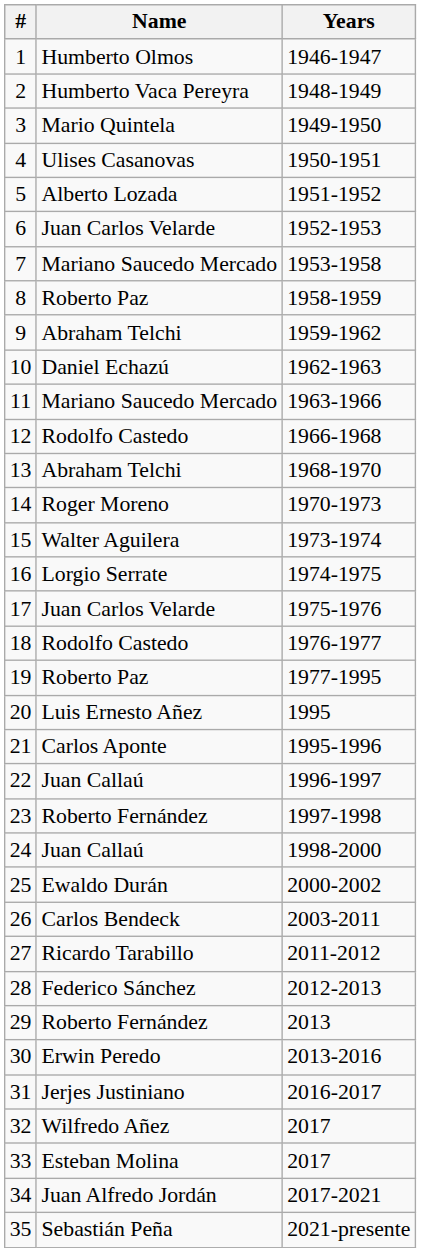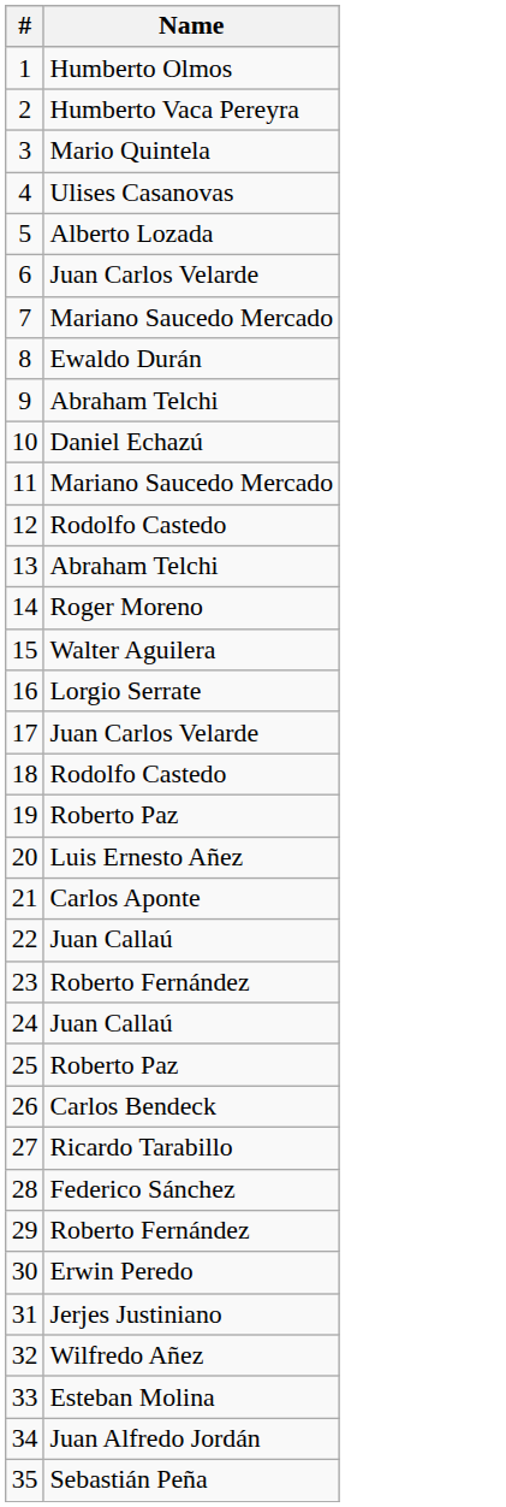 <table class="wikitable" style="text-align:left;">
 <tr bgcolor=silver>
 <th>#</th>
 <th>Name</th>
-<th>Years</th>
 </tr>
 <tr>
 <td align="center">1</td>
 <td> Humberto Olmos</td>
-<td>1946-1947</td>
 </tr>
 <tr>
 <td align="center">2</td>
 <td> Humberto Vaca Pereyra</td>
-<td>1948-1949</td>
 </tr>
 <tr>
 <td align="center">3</td>
 <td> Mario Quintela</td>
-<td>1949-1950</td>
 </tr>
 <tr>
 <td align="center">4</td>
 <td> Ulises Casanovas</td>
-<td>1950-1951</td>
 </tr>
 <tr>
 <td align="center">5</td>
 <td> Alberto Lozada</td>
-<td>1951-1952</td>
 </tr>
 <tr>
 <td align="center">6</td>
 <td> Juan Carlos Velarde</td>
-<td>1952-1953</td>
 </tr>
 <tr>
 <td align="center">7</td>
 <td> Mariano Saucedo Mercado</td>
-<td>1953-1958</td>
 </tr>
 <tr>
 <td align="center">8</td>
-<td> Roberto Paz</td>
-<td>1958-1959</td>
+<td> Ewaldo Durán</td>
 </tr>
 <tr>
 <td align="center">9</td>
 <td> Abraham Telchi</td>
-<td>1959-1962</td>
 </tr>
 <tr>
 <td align="center">10</td>
 <td> Daniel Echazú</td>
-<td>1962-1963</td>
 </tr>
 <tr>
 <td align="center">11</td>
 <td> Mariano Saucedo Mercado</td>
-<td>1963-1966</td>
 </tr>
 <tr>
 <td align="center">12</td>
 <td> Rodolfo Castedo</td>
-<td>1966-1968</td>
 </tr>
 <tr>
 <td align="center">13</td>
 <td> Abraham Telchi</td>
-<td>1968-1970</td>
 </tr>
 <tr>
 <td align="center">14</td>
 <td> Roger Moreno</td>
-<td>1970-1973</td>
 </tr>
 <tr>
 <td align="center">15</td>
 <td> Walter Aguilera</td>
-<td>1973-1974</td>
 </tr>
 <tr>
 <td align="center">16</td>
 <td> Lorgio Serrate</td>
-<td>1974-1975</td>
 </tr>
 <tr>
 <td align="center">17</td>
 <td> Juan Carlos Velarde</td>
-<td>1975-1976</td>
 </tr>
 <tr>
 <td align="center">18</td>
 <td> Rodolfo Castedo</td>
-<td>1976-1977</td>
 </tr>
 <tr>
 <td align="center">19</td>
 <td> Roberto Paz</td>
-<td>1977-1995</td>
 </tr>
 <tr>
 <td align="center">20</td>
 <td> Luis Ernesto Añez</td>
-<td>1995</td>
 </tr>
 <tr>
 <td align="center">21</td>
 <td> Carlos Aponte</td>
-<td>1995-1996</td>
 </tr>
 <tr>
 <td align="center">22</td>
 <td> Juan Callaú</td>
-<td>1996-1997</td>
 </tr>
 <tr>
 <td align="center">23</td>
 <td> Roberto Fernández</td>
-<td>1997-1998</td>
 </tr>
 <tr>
 <td align="center">24</td>
 <td> Juan Callaú</td>
-<td>1998-2000</td>
 </tr>
 <tr>
 <td align="center">25</td>
-<td> Ewaldo Durán</td>
-<td>2000-2002</td>
+<td> Roberto Paz</td>
 </tr>
 <tr>
 <td align="center">26</td>
 <td> Carlos Bendeck</td>
-<td>2003-2011</td>
 </tr>
 <tr>
 <td align="center">27</td>
 <td> Ricardo Tarabillo</td>
-<td>2011-2012</td>
 </tr>
 <tr>
 <td align="center">28</td>
 <td> Federico Sánchez</td>
-<td>2012-2013</td>
 </tr>
 <tr>
 <td align="center">29</td>
 <td> Roberto Fernández</td>
-<td>2013</td>
 </tr>
 <tr>
 <td align="center">30</td>
 <td> Erwin Peredo</td>
-<td>2013-2016</td>
 </tr>
 <tr>
 <td align="center">31</td>
 <td> Jerjes Justiniano</td>
-<td>2016-2017</td>
 </tr>
 <tr>
 <td align="center">32</td>
 <td> Wilfredo Añez</td>
-<td>2017</td>
 </tr>
 <tr>
 <td align="center">33</td>
 <td> Esteban Molina</td>
-<td>2017</td>
 </tr>
 <tr>
 <td align="center">34</td>
 <td> Juan Alfredo Jordán</td>
-<td>2017-2021</td>
 </tr>
 <tr>
 <td align="center">35</td>
 <td> Sebastián Peña</td>
-<td>2021-presente</td>
 </tr>
 </table>
